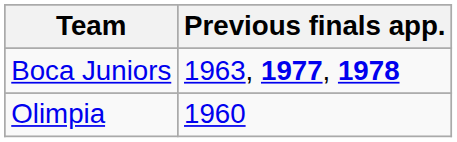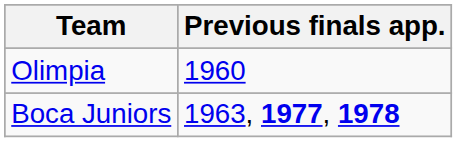 <table class="wikitable">
 <tr>
 <th>Team</th>
 <th>Previous finals app.</th>
 </tr>
 <tr>
+<td> <a href='#'>Olimpia</a></td>
+<td><a href='#'>1960</a></td>
+</tr>
+<tr>
 <td> <a href='#'>Boca Juniors</a></td>
 <td><a href='#'>1963</a>, <strong><a href='#'>1977</a></strong>, <strong><a href='#'>1978</a></strong></td>
 </tr>
-<tr>
-<td> <a href='#'>Olimpia</a></td>
-<td><a href='#'>1960</a></td>
-</tr>
 </table>
